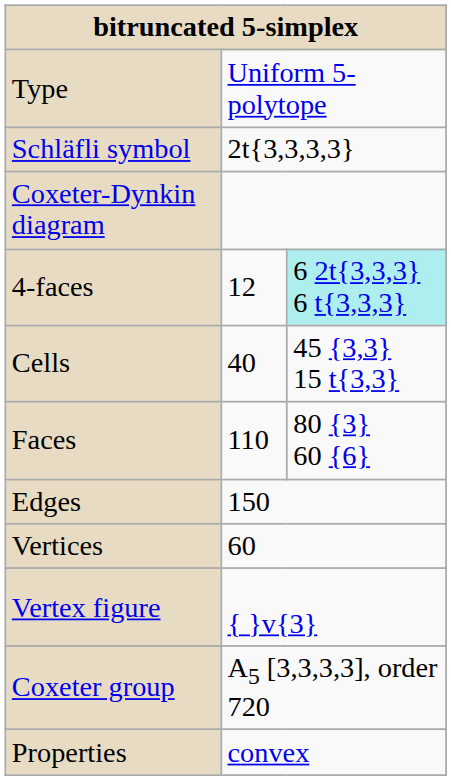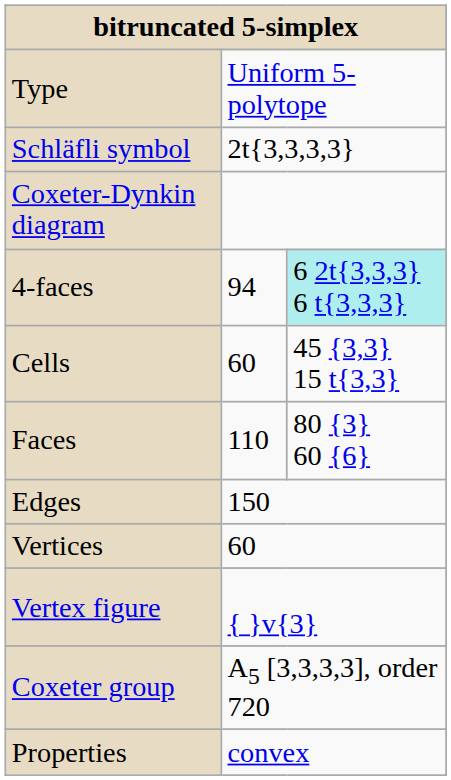 <table class="wikitable" align="right" style="margin-left:10px" width="250">
 <tr>
 <td bgcolor=#e7dcc3 align=center colspan=3><strong>bitruncated 5-simplex</strong></td>
 </tr>
 <tr>
 <td bgcolor=#e7dcc3>Type</td>
 <td colspan=2><a href='#'>Uniform 5-polytope</a></td>
 </tr>
 <tr>
 <td bgcolor=#e7dcc3><a href='#'>Schläfli symbol</a></td>
 <td colspan=2>2t{3,3,3,3}</td>
 </tr>
 <tr>
 <td bgcolor=#e7dcc3><a href='#'>Coxeter-Dynkin diagram</a></td>
 <td colspan=2><br></td>
 </tr>
 <tr>
 <td bgcolor=#e7dcc3>4-faces</td>
-<td>12</td>
+<td>94</td>
 <td style="background: paleturquoise;">6 <a href='#'>2t{3,3,3}</a><br>6 <a href='#'>t{3,3,3}</a></td>
 </tr>
 <tr>
 <td bgcolor=#e7dcc3>Cells</td>
-<td>40</td>
+<td>60</td>
 <td>45 <a href='#'>{3,3}</a><br>15 <a href='#'>t{3,3}</a></td>
 </tr>
 <tr>
 <td bgcolor=#e7dcc3>Faces</td>
 <td>110</td>
 <td>80 <a href='#'>{3}</a><br>60 <a href='#'>{6}</a></td>
 </tr>
 <tr>
 <td bgcolor=#e7dcc3>Edges</td>
 <td colspan=2>150</td>
 </tr>
 <tr>
 <td bgcolor=#e7dcc3>Vertices</td>
 <td colspan=2>60</td>
 </tr>
 <tr>
 <td bgcolor=#e7dcc3><a href='#'>Vertex figure</a></td>
 <td colspan=2><br><a href='#'>{ }v{3}</a></td>
 </tr>
 <tr>
 <td bgcolor=#e7dcc3><a href='#'>Coxeter group</a></td>
 <td colspan=2>A<sub>5</sub> [3,3,3,3], order 720</td>
 </tr>
 <tr>
 <td bgcolor=#e7dcc3>Properties</td>
 <td colspan=2><a href='#'>convex</a></td>
 </tr>
 </table>
